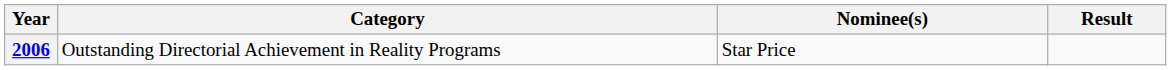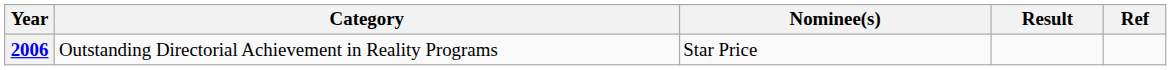 <table class="wikitable plainrowheaders">
 <tr>
 <th scope="col" style="width:4%;">Year</th>
 <th scope="col" style="width:50%;">Category</th>
 <th scope="col" style="width:25%;">Nominee(s)</th>
 <th scope="col" style="width:9%;">Result</th>
+<th scope="col" style="width:5%;">Ref</th>
 </tr>
 <tr>
 <th scope="row"><a href='#'>2006</a></th>
 <td>Outstanding Directorial Achievement in Reality Programs</td>
 <td>Star Price</td>
 <td></td>
+<td style="text-align:center;"></td>
 </tr>
 </table>
